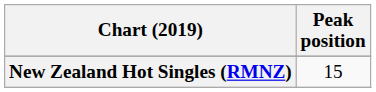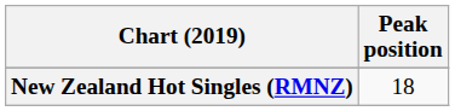 <table class="wikitable sortable plainrowheaders" style="text-align:center">
 <tr>
 <th scope="col">Chart (2019)</th>
 <th scope="col">Peak<br>position</th>
 </tr>
 <tr>
 </tr>
 <tr>
 </tr>
 <tr>
 <th scope="row">New Zealand Hot Singles (<a href='#'>RMNZ</a>)</th>
-<td>15</td>
+<td>18</td>
 </tr>
 <tr>
 </tr>
 <tr>
 </tr>
 <tr>
 </tr>
 <tr>
 </tr>
 </table>
